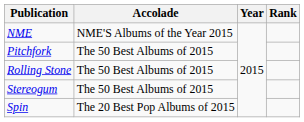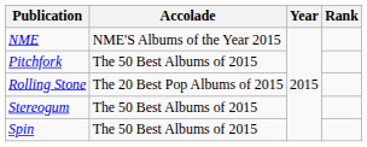 <table class="sortable wikitable">
 <tr>
 <th>Publication</th>
 <th>Accolade</th>
 <th>Year</th>
 <th>Rank</th>
 </tr>
 <tr>
 <td><em><a href='#'>NME</a></em></td>
 <td>NME'S Albums of the Year 2015</td>
 <td rowspan="5">2015</td>
 <td></td>
 </tr>
 <tr>
 <td><em><a href='#'>Pitchfork</a></em></td>
 <td>The 50 Best Albums of 2015</td>
 <td></td>
 </tr>
 <tr>
 <td><em><a href='#'>Rolling Stone</a></em></td>
-<td>The 50 Best Albums of 2015</td>
+<td>The 20 Best Pop Albums of 2015</td>
 <td></td>
 </tr>
 <tr>
 <td><em><a href='#'>Stereogum</a></em></td>
 <td>The 50 Best Albums of 2015</td>
 <td></td>
 </tr>
 <tr>
 <td><em><a href='#'>Spin</a></em></td>
-<td>The 20 Best Pop Albums of 2015</td>
+<td>The 50 Best Albums of 2015</td>
 <td></td>
 </tr>
 </table>
